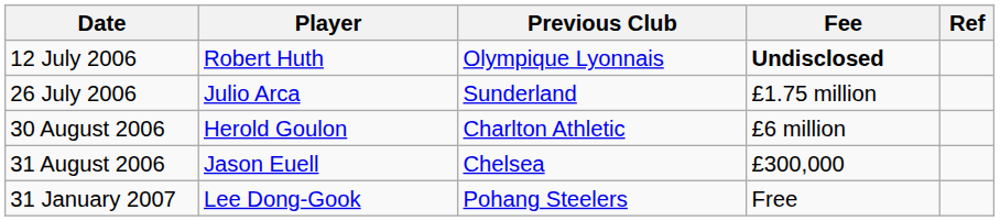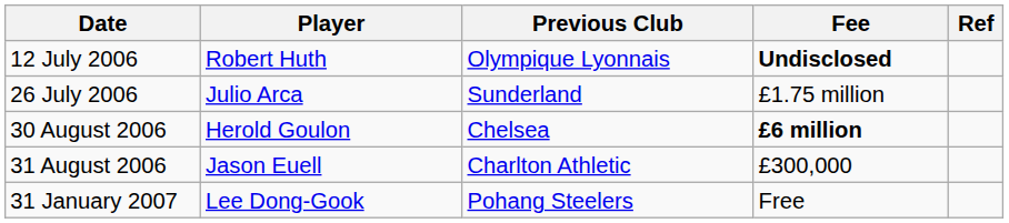 <table class="wikitable" style="font-size:95%;">
 <tr>
 <th width=125px>Date</th>
 <th width=170px>Player</th>
 <th width=190px>Previous Club</th>
 <th width=125px>Fee</th>
 <th width=30px>Ref</th>
 </tr>
 <tr>
 <td>12 July 2006</td>
 <td> <a href='#'>Robert Huth</a></td>
 <td> <a href='#'>Olympique Lyonnais</a></td>
 <td><strong>Undisclosed</strong></td>
 <td></td>
 </tr>
 <tr>
 <td>26 July 2006</td>
 <td> <a href='#'>Julio Arca</a></td>
 <td><a href='#'>Sunderland</a></td>
 <td>£1.75 million</td>
 <td></td>
 </tr>
 <tr>
 <td>30 August 2006</td>
 <td> <a href='#'>Herold Goulon</a></td>
-<td><a href='#'>Charlton Athletic</a></td>
-<td>£6 million</td>
+<td><a href='#'>Chelsea</a></td>
+<td><strong>£6 million</strong></td>
 <td></td>
 </tr>
 <tr>
 <td>31 August 2006</td>
 <td> <a href='#'>Jason Euell</a></td>
-<td><a href='#'>Chelsea</a></td>
+<td><a href='#'>Charlton Athletic</a></td>
 <td>£300,000</td>
 <td></td>
 </tr>
 <tr>
 <td>31 January 2007</td>
 <td> <a href='#'>Lee Dong-Gook</a></td>
 <td> <a href='#'>Pohang Steelers</a></td>
 <td>Free</td>
 <td></td>
 </tr>
 </table>
